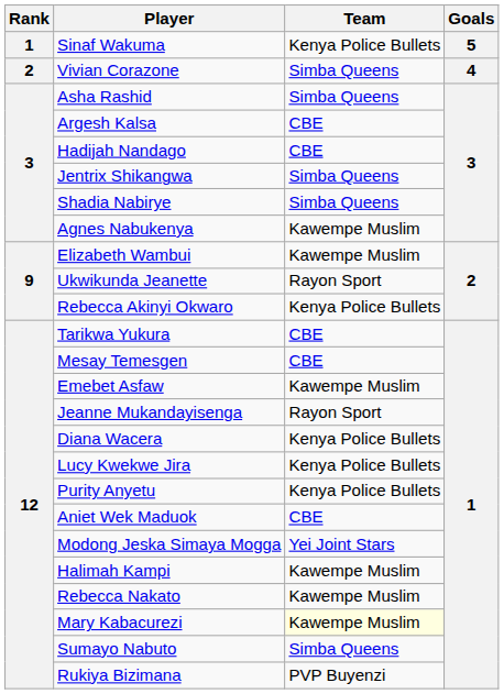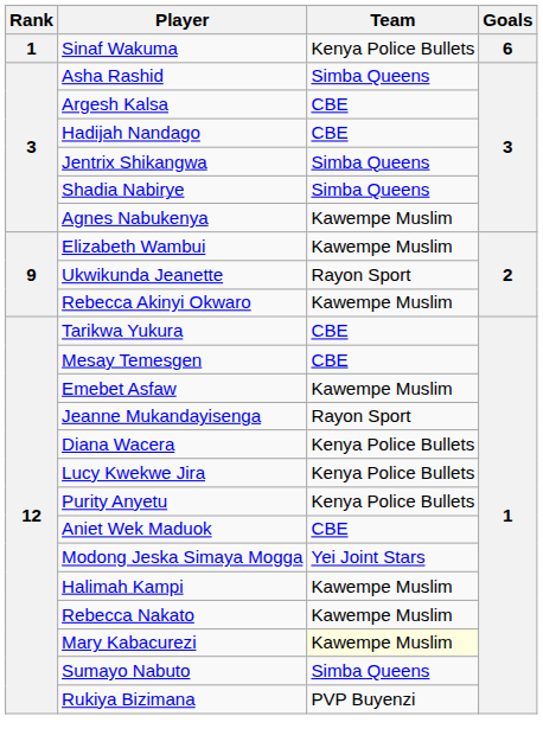 <table class="wikitable" style="text-align:center; font-size:90%">
 <tr>
 <th>Rank</th>
 <th>Player</th>
 <th>Team</th>
 <th>Goals</th>
 </tr>
 <tr>
 <th>1</th>
 <td align=left> <a href='#'>Sinaf Wakuma</a></td>
 <td align=left> Kenya Police Bullets</td>
-<th>5</th>
-</tr>
-<tr>
-<th>2</th>
-<td align=left> <a href='#'>Vivian Corazone</a></td>
-<td align=left> <a href='#'>Simba Queens</a></td>
-<th>4</th>
+<th>6</th>
 </tr>
 <tr>
 <th rowspan=6>3</th>
 <td align=left> <a href='#'>Asha Rashid</a></td>
 <td align=left> <a href='#'>Simba Queens</a></td>
 <th rowspan=6>3</th>
 </tr>
 <tr>
 <td align=left> <a href='#'>Argesh Kalsa</a></td>
 <td align=left> <a href='#'>CBE</a></td>
 </tr>
 <tr>
 <td align=left><a href='#'>Hadijah Nandago</a></td>
 <td align=left> <a href='#'>CBE</a></td>
 </tr>
 <tr>
 <td align=left> <a href='#'>Jentrix Shikangwa</a></td>
 <td align=left> <a href='#'>Simba Queens</a></td>
 </tr>
 <tr>
 <td align=left><a href='#'>Shadia Nabirye</a></td>
 <td align=left> <a href='#'>Simba Queens</a></td>
 </tr>
 <tr>
 <td align=left> <a href='#'>Agnes Nabukenya</a></td>
 <td align=left> Kawempe Muslim</td>
 </tr>
 <tr>
 <th rowspan=3>9</th>
 <td align=left> <a href='#'>Elizabeth Wambui</a></td>
 <td align=left> Kawempe Muslim</td>
 <th rowspan=3>2</th>
 </tr>
 <tr>
 <td align=left> <a href='#'>Ukwikunda Jeanette</a></td>
 <td align=left> Rayon Sport</td>
 </tr>
 <tr>
 <td align=left><a href='#'>Rebecca Akinyi Okwaro</a></td>
-<td align=left> Kenya Police Bullets</td>
+<td align=left> Kawempe Muslim</td>
 </tr>
 <tr>
 <th rowspan=16>12</th>
 <td align=left> <a href='#'>Tarikwa Yukura</a></td>
 <td align=left> <a href='#'>CBE</a></td>
 <th rowspan=16>1</th>
 </tr>
 <tr>
 <td align=left><a href='#'>Mesay Temesgen</a></td>
 <td align=left> <a href='#'>CBE</a></td>
 </tr>
 <tr>
 <td align=left><a href='#'>Emebet Asfaw</a></td>
 <td align=left> Kawempe Muslim</td>
 </tr>
 <tr>
 <td align=left> <a href='#'>Jeanne Mukandayisenga</a></td>
 <td align=left> Rayon Sport</td>
 </tr>
 <tr>
 <td align=left><a href='#'>Diana Wacera</a></td>
 <td align=left> Kenya Police Bullets</td>
 </tr>
 <tr>
 <td align=left><a href='#'>Lucy Kwekwe Jira</a></td>
 <td align=left> Kenya Police Bullets</td>
 </tr>
 <tr>
 <td align=left> <a href='#'>Purity Anyetu</a></td>
 <td align=left> Kenya Police Bullets</td>
 </tr>
 <tr>
 <td align=left><a href='#'>Aniet Wek Maduok</a></td>
 <td align=left> <a href='#'>CBE</a></td>
 </tr>
 <tr>
 <td align=left><a href='#'>Modong Jeska Simaya Mogga</a></td>
 <td align=left> <a href='#'>Yei Joint Stars</a></td>
 </tr>
 <tr>
 <td align=left><a href='#'>Halimah Kampi</a></td>
 <td align=left> Kawempe Muslim</td>
 </tr>
 <tr>
 <td align=left><a href='#'>Rebecca Nakato</a></td>
 <td align=left> Kawempe Muslim</td>
 </tr>
 <tr>
 <td align=left><a href='#'>Mary Kabacurezi</a></td>
 <td align=left style="background: lightyellow;"> Kawempe Muslim</td>
 </tr>
 <tr>
 <td align=left><a href='#'>Sumayo Nabuto</a></td>
 <td align=left> <a href='#'>Simba Queens</a></td>
 </tr>
 <tr>
 <td align=left><a href='#'>Rukiya Bizimana</a></td>
 <td align=left>  PVP Buyenzi</td>
 </tr>
 </table>
